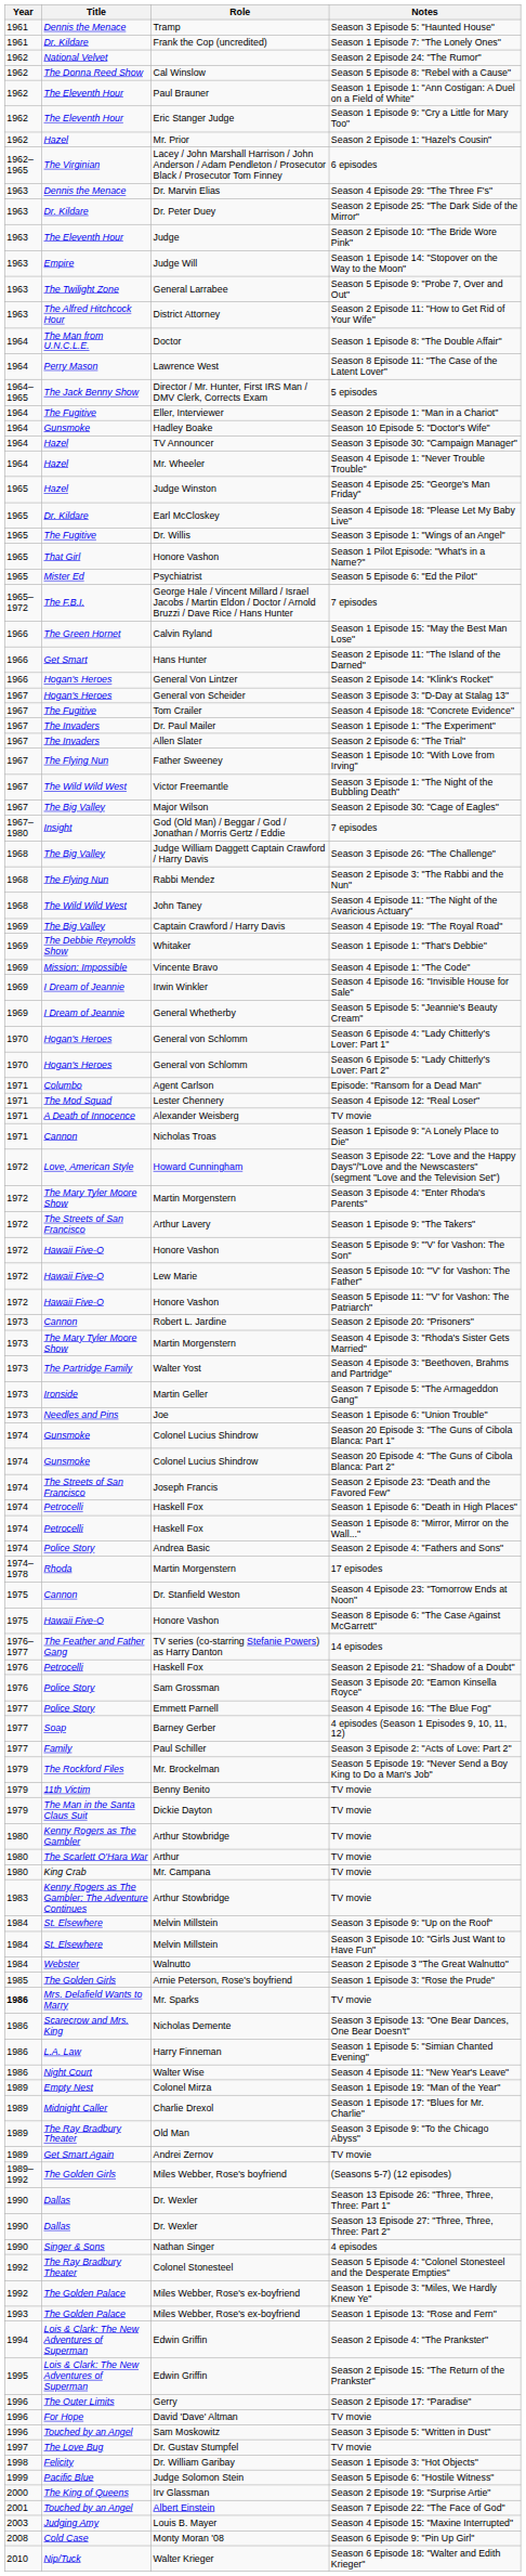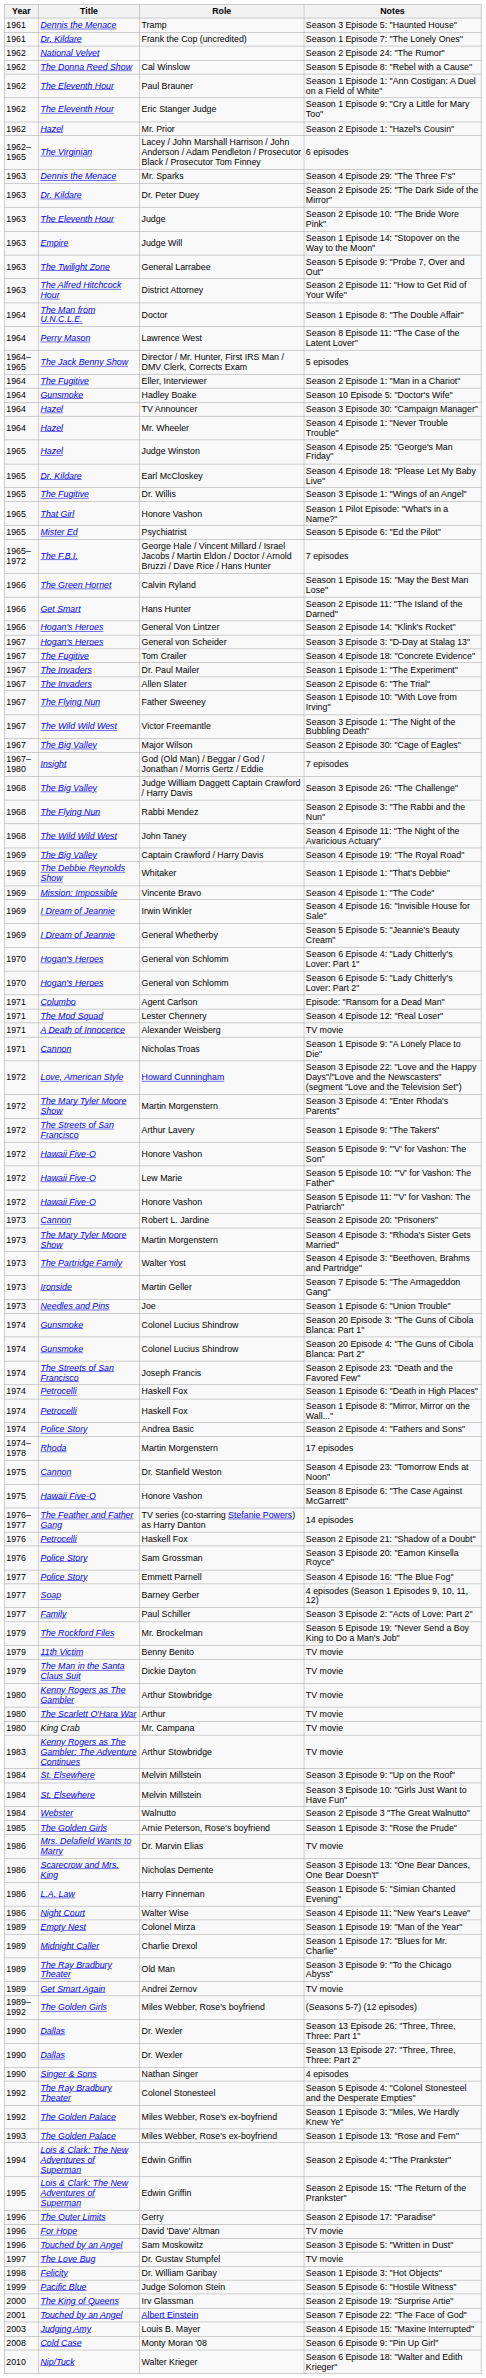 <table class="wikitable sortable">
 <tr>
 <th>Year</th>
 <th>Title</th>
 <th>Role</th>
 <th class="unsortable">Notes</th>
 </tr>
 <tr>
 <td>1961</td>
 <td><em><a href='#'>Dennis the Menace</a></em></td>
 <td>Tramp</td>
 <td>Season 3 Episode 5: "Haunted House"</td>
 </tr>
 <tr>
 <td>1961</td>
 <td><em><a href='#'>Dr. Kildare</a></em></td>
 <td>Frank the Cop (uncredited)</td>
 <td>Season 1 Episode 7: "The Lonely Ones"</td>
 </tr>
 <tr>
 <td>1962</td>
 <td><em><a href='#'>National Velvet</a></em></td>
 <td></td>
 <td>Season 2 Episode 24: "The Rumor"</td>
 </tr>
 <tr>
 <td>1962</td>
 <td><em><a href='#'>The Donna Reed Show</a></em></td>
 <td>Cal Winslow</td>
 <td>Season 5 Episode 8: "Rebel with a Cause"</td>
 </tr>
 <tr>
 <td>1962</td>
 <td><em><a href='#'>The Eleventh Hour</a></em></td>
 <td>Paul Brauner</td>
 <td>Season 1 Episode 1: "Ann Costigan: A Duel on a Field of White"</td>
 </tr>
 <tr>
 <td>1962</td>
 <td><em><a href='#'>The Eleventh Hour</a></em></td>
 <td>Eric Stanger Judge</td>
 <td>Season 1 Episode 9: "Cry a Little for Mary Too"</td>
 </tr>
 <tr>
 <td>1962</td>
 <td><em><a href='#'>Hazel</a></em></td>
 <td>Mr. Prior</td>
 <td>Season 2 Episode 1: "Hazel's Cousin"</td>
 </tr>
 <tr>
 <td>1962–1965</td>
 <td><em><a href='#'>The Virginian</a></em></td>
 <td>Lacey / John Marshall Harrison / John Anderson / Adam Pendleton / Prosecutor Black / Prosecutor Tom Finney</td>
 <td>6 episodes</td>
 </tr>
 <tr>
 <td>1963</td>
 <td><em><a href='#'>Dennis the Menace</a></em></td>
-<td>Dr. Marvin Elias</td>
+<td>Mr. Sparks</td>
 <td>Season 4 Episode 29: "The Three F's"</td>
 </tr>
 <tr>
 <td>1963</td>
 <td><em><a href='#'>Dr. Kildare</a></em></td>
 <td>Dr. Peter Duey</td>
 <td>Season 2 Episode 25: "The Dark Side of the Mirror"</td>
 </tr>
 <tr>
 <td>1963</td>
 <td><em><a href='#'>The Eleventh Hour</a></em></td>
 <td>Judge</td>
 <td>Season 2 Episode 10: "The Bride Wore Pink"</td>
 </tr>
 <tr>
 <td>1963</td>
 <td><em><a href='#'>Empire</a></em></td>
 <td>Judge Will</td>
 <td>Season 1 Episode 14: "Stopover on the Way to the Moon"</td>
 </tr>
 <tr>
 <td>1963</td>
 <td><em><a href='#'>The Twilight Zone</a></em></td>
 <td>General Larrabee</td>
 <td>Season 5 Episode 9: "Probe 7, Over and Out"</td>
 </tr>
 <tr>
 <td>1963</td>
 <td><em><a href='#'>The Alfred Hitchcock Hour</a></em></td>
 <td>District Attorney</td>
 <td>Season 2 Episode 11: "How to Get Rid of Your Wife"</td>
 </tr>
 <tr>
 <td>1964</td>
 <td><em><a href='#'>The Man from U.N.C.L.E.</a></em></td>
 <td>Doctor</td>
 <td>Season 1 Episode 8: "The Double Affair"</td>
 </tr>
 <tr>
 <td>1964</td>
 <td><em><a href='#'>Perry Mason</a></em></td>
 <td>Lawrence West</td>
 <td>Season 8 Episode 11: "The Case of the Latent Lover"</td>
 </tr>
 <tr>
 <td>1964–1965</td>
 <td><em><a href='#'>The Jack Benny Show</a></em></td>
 <td>Director / Mr. Hunter, First IRS Man / DMV Clerk, Corrects Exam</td>
 <td>5 episodes</td>
 </tr>
 <tr>
 <td>1964</td>
 <td><em><a href='#'>The Fugitive</a></em></td>
 <td>Eller, Interviewer</td>
 <td>Season 2 Episode 1: "Man in a Chariot"</td>
 </tr>
 <tr>
 <td>1964</td>
 <td><em><a href='#'>Gunsmoke</a></em></td>
 <td>Hadley Boake</td>
 <td>Season 10 Episode 5: "Doctor's Wife"</td>
 </tr>
 <tr>
 <td>1964</td>
 <td><em><a href='#'>Hazel</a></em></td>
 <td>TV Announcer</td>
 <td>Season 3 Episode 30: "Campaign Manager"</td>
 </tr>
 <tr>
 <td>1964</td>
 <td><em><a href='#'>Hazel</a></em></td>
 <td>Mr. Wheeler</td>
 <td>Season 4 Episode 1: "Never Trouble Trouble"</td>
 </tr>
 <tr>
 <td>1965</td>
 <td><em><a href='#'>Hazel</a></em></td>
 <td>Judge Winston</td>
 <td>Season 4 Episode 25: "George's Man Friday"</td>
 </tr>
 <tr>
 <td>1965</td>
 <td><em><a href='#'>Dr. Kildare</a></em></td>
 <td>Earl McCloskey</td>
 <td>Season 4 Episode 18: "Please Let My Baby Live"</td>
 </tr>
 <tr>
 <td>1965</td>
 <td><em><a href='#'>The Fugitive</a></em></td>
 <td>Dr. Willis</td>
 <td>Season 3 Episode 1: "Wings of an Angel"</td>
 </tr>
 <tr>
 <td>1965</td>
 <td><em><a href='#'>That Girl</a></em></td>
 <td>Honore Vashon</td>
 <td>Season 1 Pilot Episode: "What's in a Name?"</td>
 </tr>
 <tr>
 <td>1965</td>
 <td><em><a href='#'>Mister Ed</a></em></td>
 <td>Psychiatrist</td>
 <td>Season 5 Episode 6: "Ed the Pilot"</td>
 </tr>
 <tr>
 <td>1965–1972</td>
 <td><em><a href='#'>The F.B.I.</a></em></td>
 <td>George Hale / Vincent Millard / Israel Jacobs / Martin Eldon / Doctor / Arnold Bruzzi / Dave Rice / Hans Hunter</td>
 <td>7 episodes</td>
 </tr>
 <tr>
 <td>1966</td>
 <td><em><a href='#'>The Green Hornet</a></em></td>
 <td>Calvin Ryland</td>
 <td>Season 1 Episode 15: "May the Best Man Lose"</td>
 </tr>
 <tr>
 <td>1966</td>
 <td><em><a href='#'>Get Smart</a></em></td>
 <td>Hans Hunter</td>
 <td>Season 2 Episode 11: "The Island of the Darned"</td>
 </tr>
 <tr>
 <td>1966</td>
 <td><em><a href='#'>Hogan's Heroes</a></em></td>
 <td>General Von Lintzer</td>
 <td>Season 2 Episode 14: "Klink's Rocket"</td>
 </tr>
 <tr>
 <td>1967</td>
 <td><em><a href='#'>Hogan's Heroes</a></em></td>
 <td>General von Scheider</td>
 <td>Season 3 Episode 3: "D-Day at Stalag 13"</td>
 </tr>
 <tr>
 <td>1967</td>
 <td><em><a href='#'>The Fugitive</a></em></td>
 <td>Tom Crailer</td>
 <td>Season 4 Episode 18: "Concrete Evidence"</td>
 </tr>
 <tr>
 <td>1967</td>
 <td><em><a href='#'>The Invaders</a></em></td>
 <td>Dr. Paul Mailer</td>
 <td>Season 1 Episode 1: "The Experiment"</td>
 </tr>
 <tr>
 <td>1967</td>
 <td><em><a href='#'>The Invaders</a></em></td>
 <td>Allen Slater</td>
 <td>Season 2 Episode 6: "The Trial"</td>
 </tr>
 <tr>
 <td>1967</td>
 <td><em><a href='#'>The Flying Nun</a></em></td>
 <td>Father Sweeney</td>
 <td>Season 1 Episode 10: "With Love from Irving"</td>
 </tr>
 <tr>
 <td>1967</td>
 <td><em><a href='#'>The Wild Wild West</a></em></td>
 <td>Victor Freemantle</td>
 <td>Season 3 Episode 1: "The Night of the Bubbling Death"</td>
 </tr>
 <tr>
 <td>1967</td>
 <td><em><a href='#'>The Big Valley</a></em></td>
 <td>Major Wilson</td>
 <td>Season 2 Episode 30: "Cage of Eagles"</td>
 </tr>
 <tr>
 <td>1967–1980</td>
 <td><em><a href='#'>Insight</a></em></td>
 <td>God (Old Man) / Beggar / God / Jonathan / Morris Gertz / Eddie</td>
 <td>7 episodes</td>
 </tr>
 <tr>
 <td>1968</td>
 <td><em><a href='#'>The Big Valley</a></em></td>
 <td>Judge William Daggett     Captain Crawford / Harry Davis</td>
 <td>Season 3 Episode 26: "The Challenge"</td>
 </tr>
 <tr>
 <td>1968</td>
 <td><em><a href='#'>The Flying Nun</a></em></td>
 <td>Rabbi Mendez</td>
 <td>Season 2 Episode 3: "The Rabbi and the Nun"</td>
 </tr>
 <tr>
 <td>1968</td>
 <td><em><a href='#'>The Wild Wild West</a></em></td>
 <td>John Taney</td>
 <td>Season 4 Episode 11: "The Night of the Avaricious Actuary"</td>
 </tr>
 <tr>
 <td>1969</td>
 <td><em><a href='#'>The Big Valley</a></em></td>
 <td>Captain Crawford / Harry Davis</td>
 <td>Season 4 Episode 19: "The Royal Road"</td>
 </tr>
 <tr>
 <td>1969</td>
 <td><em><a href='#'>The Debbie Reynolds Show</a></em></td>
 <td>Whitaker</td>
 <td>Season 1 Episode 1: "That's Debbie"</td>
 </tr>
 <tr>
 <td>1969</td>
 <td><em><a href='#'>Mission: Impossible</a></em></td>
 <td>Vincente Bravo</td>
 <td>Season 4 Episode 1: "The Code"</td>
 </tr>
 <tr>
 <td>1969</td>
 <td><em><a href='#'>I Dream of Jeannie</a></em></td>
 <td>Irwin Winkler</td>
 <td>Season 4 Episode 16: "Invisible House for Sale"</td>
 </tr>
 <tr>
 <td>1969</td>
 <td><em><a href='#'>I Dream of Jeannie</a></em></td>
 <td>General Whetherby</td>
 <td>Season 5 Episode 5: "Jeannie's Beauty Cream"</td>
 </tr>
 <tr>
 <td>1970</td>
 <td><em><a href='#'>Hogan's Heroes</a></em></td>
 <td>General von Schlomm</td>
 <td>Season 6 Episode 4: "Lady Chitterly's Lover: Part 1"</td>
 </tr>
 <tr>
 <td>1970</td>
 <td><em><a href='#'>Hogan's Heroes</a></em></td>
 <td>General von Schlomm</td>
 <td>Season 6 Episode 5: "Lady Chitterly's Lover: Part 2"</td>
 </tr>
 <tr>
 <td>1971</td>
 <td><em><a href='#'>Columbo</a></em></td>
 <td>Agent Carlson</td>
 <td>Episode: "Ransom for a Dead Man"</td>
 </tr>
 <tr>
 <td>1971</td>
 <td><em><a href='#'>The Mod Squad</a></em></td>
 <td>Lester Chennery</td>
 <td>Season 4 Episode 12: "Real Loser"</td>
 </tr>
 <tr>
 <td>1971</td>
 <td><em><a href='#'>A Death of Innocence</a></em></td>
 <td>Alexander Weisberg</td>
 <td>TV movie</td>
 </tr>
 <tr>
 <td>1971</td>
 <td><em><a href='#'>Cannon</a></em></td>
 <td>Nicholas Troas</td>
 <td>Season 1 Episode 9: "A Lonely Place to Die"</td>
 </tr>
 <tr>
 <td>1972</td>
 <td><em><a href='#'>Love, American Style</a></em></td>
 <td><a href='#'>Howard Cunningham</a></td>
 <td>Season 3 Episode 22: "Love and the Happy Days"/"Love and the Newscasters" (segment "Love and the Television Set")</td>
 </tr>
 <tr>
 <td>1972</td>
 <td><em><a href='#'>The Mary Tyler Moore Show</a></em></td>
 <td>Martin Morgenstern</td>
 <td>Season 3 Episode 4: "Enter Rhoda's Parents"</td>
 </tr>
 <tr>
 <td>1972</td>
 <td><em><a href='#'>The Streets of San Francisco</a></em></td>
 <td>Arthur Lavery</td>
 <td>Season 1 Episode 9: "The Takers"</td>
 </tr>
 <tr>
 <td>1972</td>
 <td><em><a href='#'>Hawaii Five-O</a></em></td>
 <td>Honore Vashon</td>
 <td>Season 5 Episode 9: "'V' for Vashon: The Son"</td>
 </tr>
 <tr>
 <td>1972</td>
 <td><em><a href='#'>Hawaii Five-O</a></em></td>
 <td>Lew Marie</td>
 <td>Season 5 Episode 10: "'V' for Vashon: The Father"</td>
 </tr>
 <tr>
 <td>1972</td>
 <td><em><a href='#'>Hawaii Five-O</a></em></td>
 <td>Honore Vashon</td>
 <td>Season 5 Episode 11: "'V' for Vashon: The Patriarch"</td>
 </tr>
 <tr>
 <td>1973</td>
 <td><em><a href='#'>Cannon</a></em></td>
 <td>Robert L. Jardine</td>
 <td>Season 2 Episode 20: "Prisoners"</td>
 </tr>
 <tr>
 <td>1973</td>
 <td><em><a href='#'>The Mary Tyler Moore Show</a></em></td>
 <td>Martin Morgenstern</td>
 <td>Season 4 Episode 3: "Rhoda's Sister Gets Married"</td>
 </tr>
 <tr>
 <td>1973</td>
 <td><em><a href='#'>The Partridge Family</a></em></td>
 <td>Walter Yost</td>
 <td>Season 4 Episode 3: "Beethoven, Brahms and Partridge"</td>
 </tr>
 <tr>
 <td>1973</td>
 <td><em><a href='#'>Ironside</a></em></td>
 <td>Martin Geller</td>
 <td>Season 7 Episode 5: "The Armageddon Gang"</td>
 </tr>
 <tr>
 <td>1973</td>
 <td><em><a href='#'>Needles and Pins</a></em></td>
 <td>Joe</td>
 <td>Season 1 Episode 6: "Union Trouble"</td>
 </tr>
 <tr>
 <td>1974</td>
 <td><em><a href='#'>Gunsmoke</a></em></td>
 <td>Colonel Lucius Shindrow</td>
 <td>Season 20 Episode 3: "The Guns of Cibola Blanca: Part 1"</td>
 </tr>
 <tr>
 <td>1974</td>
 <td><em><a href='#'>Gunsmoke</a></em></td>
 <td>Colonel Lucius Shindrow</td>
 <td>Season 20 Episode 4: "The Guns of Cibola Blanca: Part 2"</td>
 </tr>
 <tr>
 <td>1974</td>
 <td><em><a href='#'>The Streets of San Francisco</a></em></td>
 <td>Joseph Francis</td>
 <td>Season 2 Episode 23: "Death and the Favored Few"</td>
 </tr>
 <tr>
 <td>1974</td>
 <td><em><a href='#'>Petrocelli</a></em></td>
 <td>Haskell Fox</td>
 <td>Season 1 Episode 6: "Death in High Places"</td>
 </tr>
 <tr>
 <td>1974</td>
 <td><em><a href='#'>Petrocelli</a></em></td>
 <td>Haskell Fox</td>
 <td>Season 1 Episode 8: "Mirror, Mirror on the Wall..."</td>
 </tr>
 <tr>
 <td>1974</td>
 <td><em><a href='#'>Police Story</a></em></td>
 <td>Andrea Basic</td>
 <td>Season 2 Episode 4: "Fathers and Sons"</td>
 </tr>
 <tr>
 <td>1974–1978</td>
 <td><em><a href='#'>Rhoda</a></em></td>
 <td>Martin Morgenstern</td>
 <td>17 episodes</td>
 </tr>
 <tr>
 <td>1975</td>
 <td><em><a href='#'>Cannon</a></em></td>
 <td>Dr. Stanfield Weston</td>
 <td>Season 4 Episode 23: "Tomorrow Ends at Noon"</td>
 </tr>
 <tr>
 <td>1975</td>
 <td><em><a href='#'>Hawaii Five-O</a></em></td>
 <td>Honore Vashon</td>
 <td>Season 8 Episode 6: "The Case Against McGarrett"</td>
 </tr>
 <tr>
 <td>1976–1977</td>
 <td><em><a href='#'>The Feather and Father Gang</a></em></td>
 <td>TV series (co-starring <a href='#'>Stefanie Powers</a>) as Harry Danton</td>
 <td>14 episodes</td>
 </tr>
 <tr>
 <td>1976</td>
 <td><em><a href='#'>Petrocelli</a></em></td>
 <td>Haskell Fox</td>
 <td>Season 2 Episode 21: "Shadow of a Doubt"</td>
 </tr>
 <tr>
 <td>1976</td>
 <td><em><a href='#'>Police Story</a></em></td>
 <td>Sam Grossman</td>
 <td>Season 3 Episode 20: "Eamon Kinsella Royce"</td>
 </tr>
 <tr>
 <td>1977</td>
 <td><em><a href='#'>Police Story</a></em></td>
 <td>Emmett Parnell</td>
 <td>Season 4 Episode 16: "The Blue Fog"</td>
 </tr>
 <tr>
 <td>1977</td>
 <td><em><a href='#'>Soap</a></em></td>
 <td>Barney Gerber</td>
 <td>4 episodes (Season 1 Episodes 9, 10, 11, 12)</td>
 </tr>
 <tr>
 <td>1977</td>
 <td><em><a href='#'>Family</a></em></td>
 <td>Paul Schiller</td>
 <td>Season 3 Episode 2: "Acts of Love: Part 2"</td>
 </tr>
 <tr>
 <td>1979</td>
 <td><em><a href='#'>The Rockford Files</a></em></td>
 <td>Mr. Brockelman</td>
 <td>Season 5 Episode 19: "Never Send a Boy King to Do a Man's Job"</td>
 </tr>
 <tr>
 <td>1979</td>
 <td><em><a href='#'>11th Victim</a></em></td>
 <td>Benny Benito</td>
 <td>TV movie</td>
 </tr>
 <tr>
 <td>1979</td>
 <td><em><a href='#'>The Man in the Santa Claus Suit</a></em></td>
 <td>Dickie Dayton</td>
 <td>TV movie</td>
 </tr>
 <tr>
 <td>1980</td>
 <td><em><a href='#'>Kenny Rogers as The Gambler</a></em></td>
 <td>Arthur Stowbridge</td>
 <td>TV movie</td>
 </tr>
 <tr>
 <td>1980</td>
 <td><em><a href='#'>The Scarlett O'Hara War</a></em></td>
 <td>Arthur</td>
 <td>TV movie</td>
 </tr>
 <tr>
 <td>1980</td>
 <td><em>King Crab</em></td>
 <td>Mr. Campana</td>
 <td>TV movie</td>
 </tr>
 <tr>
 <td>1983</td>
 <td><em><a href='#'>Kenny Rogers as The Gambler: The Adventure Continues</a></em></td>
 <td>Arthur Stowbridge</td>
 <td>TV movie</td>
 </tr>
 <tr>
 <td>1984</td>
 <td><em><a href='#'>St. Elsewhere</a></em></td>
 <td>Melvin Millstein</td>
 <td>Season 3 Episode 9: "Up on the Roof"</td>
 </tr>
 <tr>
 <td>1984</td>
 <td><em><a href='#'>St. Elsewhere</a></em></td>
 <td>Melvin Millstein</td>
 <td>Season 3 Episode 10: "Girls Just Want to Have Fun"</td>
 </tr>
 <tr>
 <td>1984</td>
 <td><em><a href='#'>Webster</a></em></td>
 <td>Walnutto</td>
 <td>Season 2 Episode 3 "The Great Walnutto"</td>
 </tr>
 <tr>
 <td>1985</td>
 <td><em><a href='#'>The Golden Girls</a></em></td>
 <td>Arnie Peterson, Rose's boyfriend</td>
 <td>Season 1 Episode 3: "Rose the Prude"</td>
 </tr>
 <tr>
-<td><strong>1986</strong></td>
+<td>1986</td>
 <td><em><a href='#'>Mrs. Delafield Wants to Marry</a></em></td>
-<td>Mr. Sparks</td>
+<td>Dr. Marvin Elias</td>
 <td>TV movie</td>
 </tr>
 <tr>
 <td>1986</td>
 <td><em><a href='#'>Scarecrow and Mrs. King</a></em></td>
 <td>Nicholas Demente</td>
 <td>Season 3 Episode 13: "One Bear Dances, One Bear Doesn't"</td>
 </tr>
 <tr>
 <td>1986</td>
 <td><em><a href='#'>L.A. Law</a></em></td>
 <td>Harry Finneman</td>
 <td>Season 1 Episode 5: "Simian Chanted Evening"</td>
 </tr>
 <tr>
 <td>1986</td>
 <td><em><a href='#'>Night Court</a></em></td>
 <td>Walter Wise</td>
 <td>Season 4 Episode 11: "New Year's Leave"</td>
 </tr>
 <tr>
 <td>1989</td>
 <td><em><a href='#'>Empty Nest</a></em></td>
 <td>Colonel Mirza</td>
 <td>Season 1 Episode 19: "Man of the Year"</td>
 </tr>
 <tr>
 <td>1989</td>
 <td><em><a href='#'>Midnight Caller</a></em></td>
 <td>Charlie Drexol</td>
 <td>Season 1 Episode 17: "Blues for Mr. Charlie"</td>
 </tr>
 <tr>
 <td>1989</td>
 <td><em><a href='#'>The Ray Bradbury Theater</a></em></td>
 <td>Old Man</td>
 <td>Season 3 Episode 9: "To the Chicago Abyss"</td>
 </tr>
 <tr>
 <td>1989</td>
 <td><em><a href='#'>Get Smart Again</a></em></td>
 <td>Andrei Zernov</td>
 <td>TV movie</td>
 </tr>
 <tr>
 <td>1989–1992</td>
 <td><em><a href='#'>The Golden Girls</a></em></td>
 <td>Miles Webber, Rose's boyfriend</td>
 <td>(Seasons 5-7) (12 episodes)</td>
 </tr>
 <tr>
 <td>1990</td>
 <td><em><a href='#'>Dallas</a></em></td>
 <td>Dr. Wexler</td>
 <td>Season 13 Episode 26: "Three, Three, Three: Part 1"</td>
 </tr>
 <tr>
 <td>1990</td>
 <td><em><a href='#'>Dallas</a></em></td>
 <td>Dr. Wexler</td>
 <td>Season 13 Episode 27: "Three, Three, Three: Part 2"</td>
 </tr>
 <tr>
 <td>1990</td>
 <td><em><a href='#'>Singer & Sons</a></em></td>
 <td>Nathan Singer</td>
 <td>4 episodes</td>
 </tr>
 <tr>
 <td>1992</td>
 <td><em><a href='#'>The Ray Bradbury Theater</a></em></td>
 <td>Colonel Stonesteel</td>
 <td>Season 5 Episode 4: "Colonel Stonesteel and the Desperate Empties"</td>
 </tr>
 <tr>
 <td>1992</td>
 <td><em><a href='#'>The Golden Palace</a></em></td>
 <td>Miles Webber, Rose's ex-boyfriend</td>
 <td>Season 1 Episode 3: "Miles, We Hardly Knew Ye"</td>
 </tr>
 <tr>
 <td>1993</td>
 <td><em><a href='#'>The Golden Palace</a></em></td>
 <td>Miles Webber, Rose's ex-boyfriend</td>
 <td>Season 1 Episode 13: "Rose and Fern"</td>
 </tr>
 <tr>
 <td>1994</td>
 <td><em><a href='#'>Lois & Clark: The New Adventures of Superman</a></em></td>
 <td>Edwin Griffin</td>
 <td>Season 2 Episode 4: "The Prankster"</td>
 </tr>
 <tr>
 <td>1995</td>
 <td><em><a href='#'>Lois & Clark: The New Adventures of Superman</a></em></td>
 <td>Edwin Griffin</td>
 <td>Season 2 Episode 15: "The Return of the Prankster"</td>
 </tr>
 <tr>
 <td>1996</td>
 <td><em><a href='#'>The Outer Limits</a></em></td>
 <td>Gerry</td>
 <td>Season 2 Episode 17: "Paradise"</td>
 </tr>
 <tr>
 <td>1996</td>
 <td><em><a href='#'>For Hope</a></em></td>
 <td>David 'Dave' Altman</td>
 <td>TV movie</td>
 </tr>
 <tr>
 <td>1996</td>
 <td><em><a href='#'>Touched by an Angel</a></em></td>
 <td>Sam Moskowitz</td>
 <td>Season 3 Episode 5: "Written in Dust"</td>
 </tr>
 <tr>
 <td>1997</td>
 <td><em><a href='#'>The Love Bug</a></em></td>
 <td>Dr. Gustav Stumpfel</td>
 <td>TV movie</td>
 </tr>
 <tr>
 <td>1998</td>
 <td><em><a href='#'>Felicity</a></em></td>
 <td>Dr. William Garibay</td>
 <td>Season 1 Episode 3: "Hot Objects"</td>
 </tr>
 <tr>
 <td>1999</td>
 <td><em><a href='#'>Pacific Blue</a></em></td>
 <td>Judge Solomon Stein</td>
 <td>Season 5 Episode 6: "Hostile Witness"</td>
 </tr>
 <tr>
 <td>2000</td>
 <td><em><a href='#'>The King of Queens</a></em></td>
 <td>Irv Glassman</td>
 <td>Season 2 Episode 19: "Surprise Artie"</td>
 </tr>
 <tr>
 <td>2001</td>
 <td><em><a href='#'>Touched by an Angel</a></em></td>
 <td><a href='#'>Albert Einstein</a></td>
 <td>Season 7 Episode 22: "The Face of God"</td>
 </tr>
 <tr>
 <td>2003</td>
 <td><em><a href='#'>Judging Amy</a></em></td>
 <td>Louis B. Mayer</td>
 <td>Season 4 Episode 15: "Maxine Interrupted"</td>
 </tr>
 <tr>
 <td>2008</td>
 <td><em><a href='#'>Cold Case</a></em></td>
 <td>Monty Moran '08</td>
 <td>Season 6 Episode 9: "Pin Up Girl"</td>
 </tr>
 <tr>
 <td>2010</td>
 <td><em><a href='#'>Nip/Tuck</a></em></td>
 <td>Walter Krieger</td>
 <td>Season 6 Episode 18: "Walter and Edith Krieger"</td>
 </tr>
 </table>
